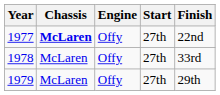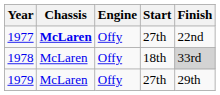 <table class="wikitable" style="font-size: 95%;">
 <tr>
 <th>Year</th>
 <th>Chassis</th>
 <th>Engine</th>
 <th>Start</th>
 <th>Finish</th>
 </tr>
 <tr>
 <td><a href='#'>1977</a></td>
 <td><strong><a href='#'>McLaren</a></strong></td>
 <td><a href='#'>Offy</a></td>
 <td>27th</td>
 <td>22nd</td>
 </tr>
 <tr>
 <td><a href='#'>1978</a></td>
 <td><a href='#'>McLaren</a></td>
 <td><a href='#'>Offy</a></td>
-<td>27th</td>
-<td>33rd</td>
+<td>18th</td>
+<td style="background: lightgrey;">33rd</td>
 </tr>
 <tr>
 <td><a href='#'>1979</a></td>
 <td><a href='#'>McLaren</a></td>
 <td><a href='#'>Offy</a></td>
 <td>27th</td>
 <td>29th</td>
 </tr>
 </table>
